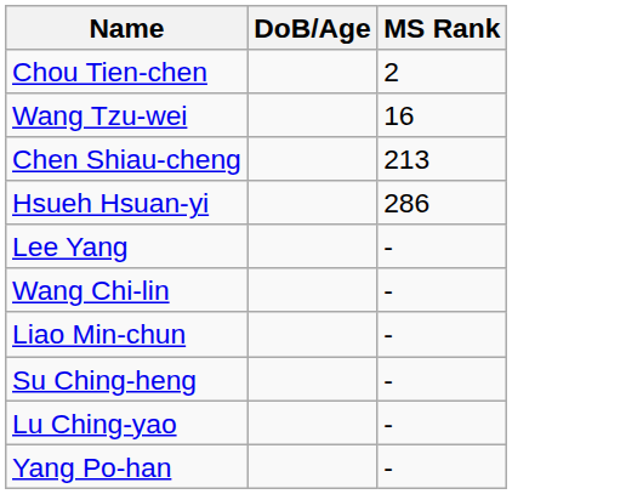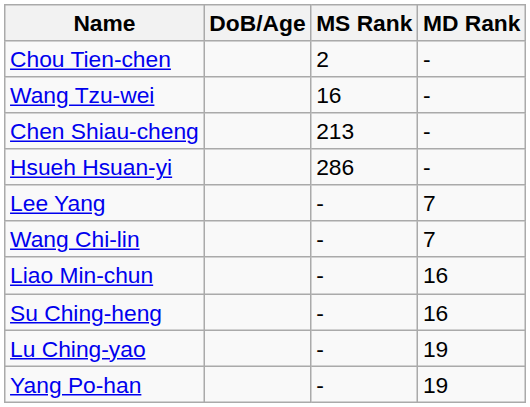 <table class="wikitable" style="text-align: left; font-size:95%;">
 <tr>
 <th>Name</th>
 <th>DoB/Age</th>
 <th>MS Rank</th>
+<th>MD Rank</th>
 </tr>
 <tr>
 <td><a href='#'>Chou Tien-chen</a></td>
 <td></td>
 <td>2</td>
+<td>-</td>
 </tr>
 <tr>
 <td><a href='#'>Wang Tzu-wei</a></td>
 <td></td>
 <td>16</td>
+<td>-</td>
 </tr>
 <tr>
 <td><a href='#'>Chen Shiau-cheng</a></td>
 <td></td>
 <td>213</td>
+<td>-</td>
 </tr>
 <tr>
 <td><a href='#'>Hsueh Hsuan-yi</a></td>
 <td></td>
 <td>286</td>
+<td>-</td>
 </tr>
 <tr>
 <td><a href='#'>Lee Yang</a></td>
 <td></td>
 <td>-</td>
+<td>7</td>
 </tr>
 <tr>
 <td><a href='#'>Wang Chi-lin</a></td>
 <td></td>
 <td>-</td>
+<td>7</td>
 </tr>
 <tr>
 <td><a href='#'>Liao Min-chun</a></td>
 <td></td>
 <td>-</td>
+<td>16</td>
 </tr>
 <tr>
 <td><a href='#'>Su Ching-heng</a></td>
 <td></td>
 <td>-</td>
+<td>16</td>
 </tr>
 <tr>
 <td><a href='#'>Lu Ching-yao</a></td>
 <td></td>
 <td>-</td>
+<td>19</td>
 </tr>
 <tr>
 <td><a href='#'>Yang Po-han</a></td>
 <td></td>
 <td>-</td>
+<td>19</td>
 </tr>
 </table>
